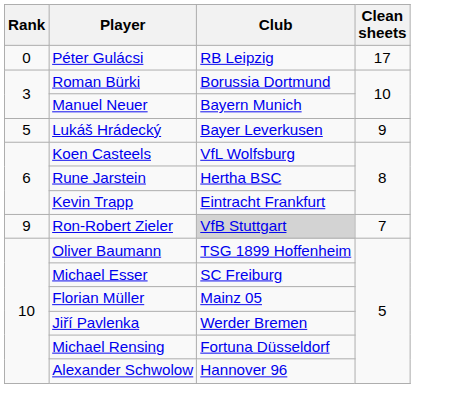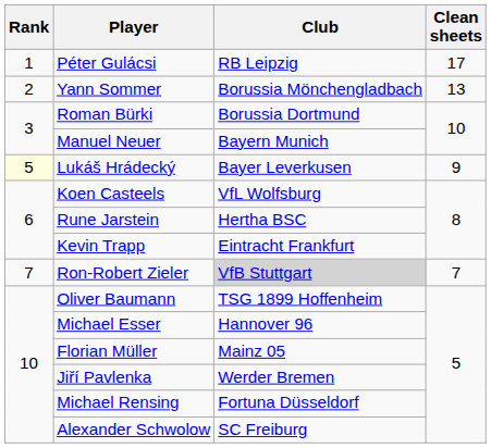 <table class="wikitable" style="text-align:center">
 <tr>
 <th>Rank</th>
 <th>Player</th>
 <th>Club</th>
 <th>Clean<br>sheets</th>
 </tr>
 <tr>
-<td>0</td>
+<td>1</td>
 <td align="left"> <a href='#'>Péter Gulácsi</a></td>
 <td align="left"><a href='#'>RB Leipzig</a></td>
 <td>17</td>
+</tr>
+<tr>
+<td>2</td>
+<td align="left"> <a href='#'>Yann Sommer</a></td>
+<td align="left"><a href='#'>Borussia Mönchengladbach</a></td>
+<td>13</td>
 </tr>
 <tr>
 <td rowspan="2">3</td>
 <td align="left"> <a href='#'>Roman Bürki</a></td>
 <td align="left"><a href='#'>Borussia Dortmund</a></td>
 <td rowspan="2">10</td>
 </tr>
 <tr>
 <td align="left"> <a href='#'>Manuel Neuer</a></td>
 <td align="left"><a href='#'>Bayern Munich</a></td>
 </tr>
 <tr>
-<td>5</td>
+<td style="background: lightyellow;">5</td>
 <td align="left"> <a href='#'>Lukáš Hrádecký</a></td>
 <td align="left"><a href='#'>Bayer Leverkusen</a></td>
 <td>9</td>
 </tr>
 <tr>
 <td rowspan="3">6</td>
 <td align="left"> <a href='#'>Koen Casteels</a></td>
 <td align="left"><a href='#'>VfL Wolfsburg</a></td>
 <td rowspan="3">8</td>
 </tr>
 <tr>
 <td align="left"> <a href='#'>Rune Jarstein</a></td>
 <td align="left"><a href='#'>Hertha BSC</a></td>
 </tr>
 <tr>
 <td align="left"> <a href='#'>Kevin Trapp</a></td>
 <td align="left"><a href='#'>Eintracht Frankfurt</a></td>
 </tr>
 <tr>
-<td>9</td>
+<td>7</td>
 <td align="left"> <a href='#'>Ron-Robert Zieler</a></td>
 <td align="left" style="background: lightgrey;"><a href='#'>VfB Stuttgart</a></td>
 <td>7</td>
 </tr>
 <tr>
 <td rowspan="6">10</td>
 <td align="left"> <a href='#'>Oliver Baumann</a></td>
 <td align="left"><a href='#'>TSG 1899 Hoffenheim</a></td>
 <td rowspan="6">5</td>
 </tr>
 <tr>
 <td align="left"> <a href='#'>Michael Esser</a></td>
-<td align="left"><a href='#'>SC Freiburg</a></td>
+<td align="left"><a href='#'>Hannover 96</a></td>
 </tr>
 <tr>
 <td align="left"> <a href='#'>Florian Müller</a></td>
 <td align="left"><a href='#'>Mainz 05</a></td>
 </tr>
 <tr>
 <td align="left"> <a href='#'>Jiří Pavlenka</a></td>
 <td align="left"><a href='#'>Werder Bremen</a></td>
 </tr>
 <tr>
 <td align="left"> <a href='#'>Michael Rensing</a></td>
 <td align="left"><a href='#'>Fortuna Düsseldorf</a></td>
 </tr>
 <tr>
 <td align="left"> <a href='#'>Alexander Schwolow</a></td>
-<td align="left"><a href='#'>Hannover 96</a></td>
+<td align="left"><a href='#'>SC Freiburg</a></td>
 </tr>
 </table>
